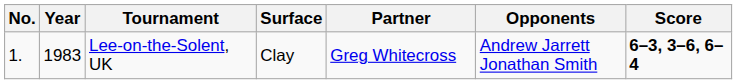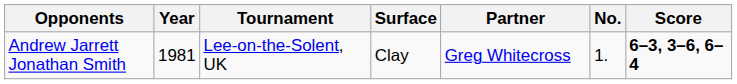 <table class="sortable wikitable" style=font-size:97%>
 <tr>
-<th style="width:20px">No.</th>
+<th style="width:130px">Opponents</th>
 <th style="width:30px">Year</th>
 <th style="width:150px">Tournament</th>
 <th style="width:50px">Surface</th>
 <th style="width:130px">Partner</th>
-<th style="width:130px">Opponents</th>
+<th style="width:20px">No.</th>
 <th style="width:90px" class="unsortable">Score</th>
 </tr>
 <tr>
-<td>1.</td>
-<td>1983</td>
+<td> <a href='#'>Andrew Jarrett</a><br> <a href='#'>Jonathan Smith</a></td>
+<td>1981</td>
 <td><a href='#'>Lee-on-the-Solent</a>, UK</td>
 <td>Clay</td>
 <td> <a href='#'>Greg Whitecross</a></td>
-<td> <a href='#'>Andrew Jarrett</a><br> <a href='#'>Jonathan Smith</a></td>
+<td>1.</td>
 <td><strong>6–3, 3–6, 6–4</strong></td>
 </tr>
 </table>
